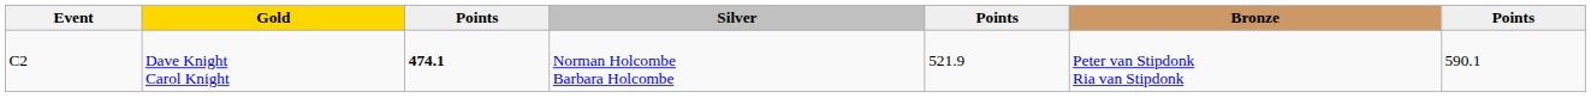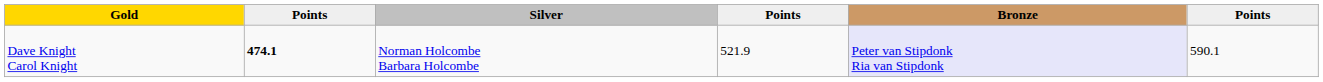 <table class="wikitable" width=100%>
 <tr>
-<th>Event</th>
 <td align=center bgcolor="gold"><strong>Gold</strong></td>
 <td align=center bgcolor="EFEFEF"><strong>Points</strong></td>
 <td align=center bgcolor="silver"><strong>Silver</strong></td>
 <td align=center bgcolor="EFEFEF"><strong>Points</strong></td>
 <td align=center bgcolor="CC9966"><strong>Bronze</strong></td>
 <td align=center bgcolor="EFEFEF"><strong>Points</strong></td>
 </tr>
 <tr>
-<td>C2</td>
 <td><br><a href='#'>Dave Knight</a><br><a href='#'>Carol Knight</a></td>
 <td><strong>474.1</strong></td>
 <td><br><a href='#'>Norman Holcombe</a><br><a href='#'>Barbara Holcombe</a></td>
 <td>521.9</td>
-<td><br><a href='#'>Peter van Stipdonk</a><br><a href='#'>Ria van Stipdonk</a></td>
+<td style="background: lavender;"><br><a href='#'>Peter van Stipdonk</a><br><a href='#'>Ria van Stipdonk</a></td>
 <td>590.1</td>
 </tr>
 </table>
